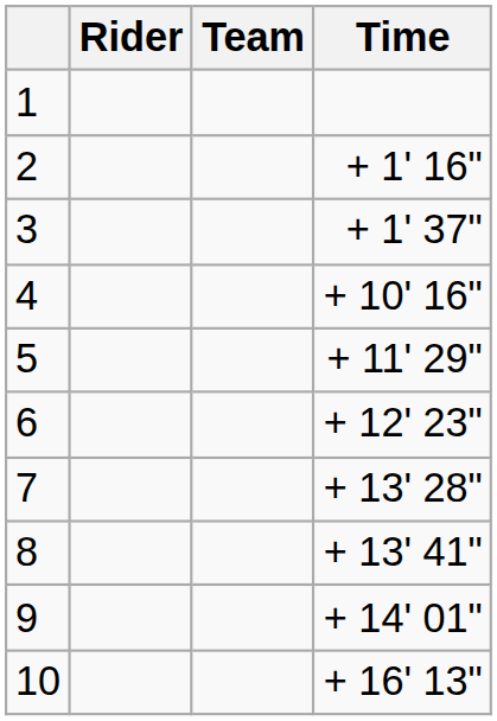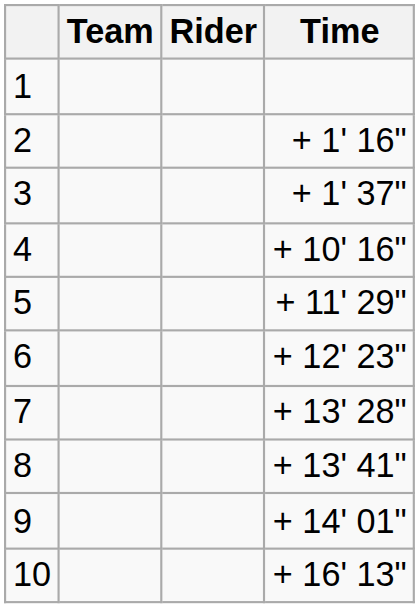 <table class="wikitable">
 <tr>
 <th></th>
+<th>Team</th>
 <th>Rider</th>
-<th>Team</th>
 <th>Time</th>
 </tr>
 <tr>
 <td>1</td>
+<td></td>
 <td> </td>
-<td></td>
 <td align="right"></td>
 </tr>
 <tr>
 <td>2</td>
+<td></td>
 <td>  </td>
-<td></td>
 <td align="right">+ 1' 16"</td>
 </tr>
 <tr>
 <td>3</td>
 <td></td>
 <td></td>
 <td align="right">+ 1' 37"</td>
 </tr>
 <tr>
 <td>4</td>
 <td></td>
 <td></td>
 <td align="right">+ 10' 16"</td>
 </tr>
 <tr>
 <td>5</td>
 <td></td>
 <td></td>
 <td align="right">+ 11' 29"</td>
 </tr>
 <tr>
 <td>6</td>
 <td></td>
 <td></td>
 <td align="right">+ 12' 23"</td>
 </tr>
 <tr>
 <td>7</td>
 <td></td>
 <td></td>
 <td align="right">+ 13' 28"</td>
 </tr>
 <tr>
 <td>8</td>
 <td></td>
 <td></td>
 <td align="right">+ 13' 41"</td>
 </tr>
 <tr>
 <td>9</td>
 <td></td>
 <td></td>
 <td align="right">+ 14' 01"</td>
 </tr>
 <tr>
 <td>10</td>
 <td></td>
 <td></td>
 <td align="right">+ 16' 13"</td>
 </tr>
 </table>
